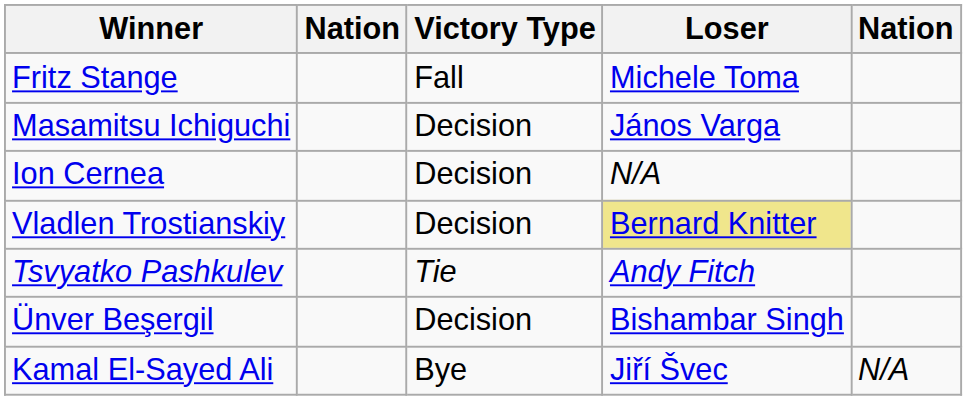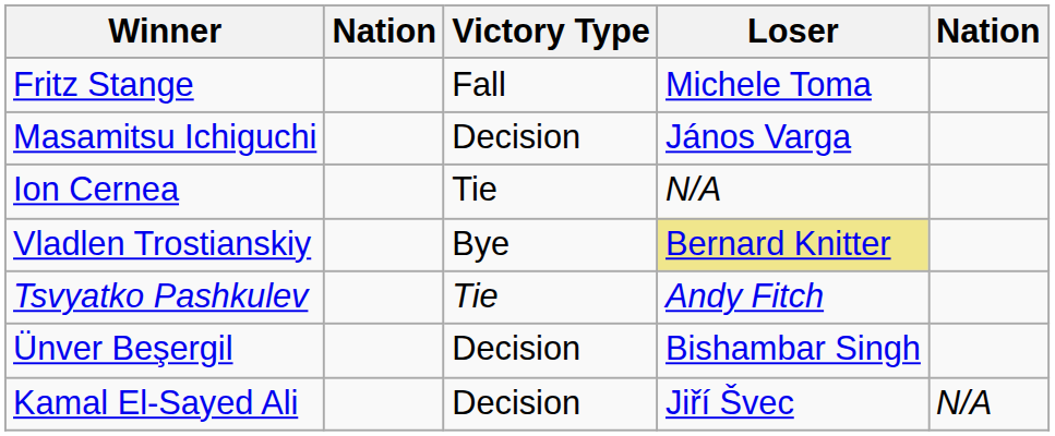 <table class="wikitable sortable" style="text-align:left;">
 <tr>
 <th>Winner</th>
 <th>Nation</th>
 <th>Victory Type</th>
 <th>Loser</th>
 <th>Nation</th>
 </tr>
 <tr>
 <td><a href='#'>Fritz Stange</a></td>
 <td></td>
 <td>Fall</td>
 <td><a href='#'>Michele Toma</a></td>
 <td></td>
 </tr>
 <tr>
 <td><a href='#'>Masamitsu Ichiguchi</a></td>
 <td></td>
 <td>Decision</td>
 <td><a href='#'>János Varga</a></td>
 <td></td>
 </tr>
 <tr>
 <td><a href='#'>Ion Cernea</a></td>
 <td></td>
-<td>Decision</td>
+<td>Tie</td>
 <td><em>N/A</em></td>
 <td></td>
 </tr>
 <tr>
 <td><a href='#'>Vladlen Trostianskiy</a></td>
 <td></td>
-<td>Decision</td>
+<td>Bye</td>
 <td style="background: khaki;"><a href='#'>Bernard Knitter</a></td>
 <td></td>
 </tr>
 <tr style="font-style: italic">
 <td><a href='#'>Tsvyatko Pashkulev</a></td>
 <td></td>
 <td>Tie</td>
 <td><a href='#'>Andy Fitch</a></td>
 <td></td>
 </tr>
 <tr>
 <td><a href='#'>Ünver Beşergil</a></td>
 <td></td>
 <td>Decision</td>
 <td><a href='#'>Bishambar Singh</a></td>
 <td></td>
 </tr>
 <tr>
 <td><a href='#'>Kamal El-Sayed Ali</a></td>
 <td></td>
-<td>Bye</td>
+<td>Decision</td>
 <td><a href='#'>Jiří Švec</a></td>
 <td><em>N/A</em></td>
 </tr>
 </table>
